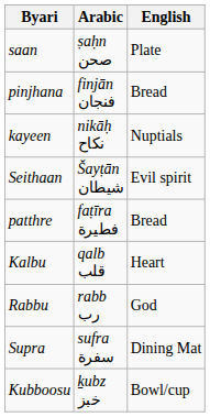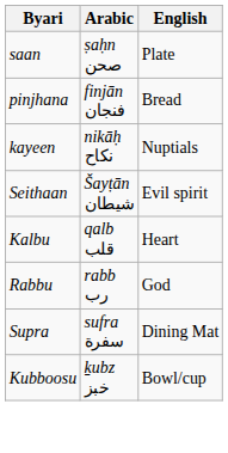 <table class="wikitable">
 <tr>
 <th><strong>Byari </strong></th>
 <th><strong>Arabic</strong></th>
 <th><strong>English</strong></th>
 </tr>
 <tr>
 <td><em>saan</em></td>
 <td><em>ṣaḥn</em><br>صحن</td>
 <td>Plate</td>
 </tr>
 <tr>
 <td><em>pinjhana</em></td>
 <td><em>finjān</em><br>فنجان</td>
 <td>Bread</td>
 </tr>
 <tr>
 <td><em>kayeen</em></td>
 <td><em>nikāḥ</em><br>نكاح</td>
 <td>Nuptials</td>
 </tr>
 <tr>
 <td><em>Seithaan</em></td>
 <td><em>Šayṭān</em><br>شيطان</td>
 <td>Evil spirit</td>
 </tr>
 <tr>
-<td><em>patthre</em></td>
-<td><em>faṭīra</em><br>فطيرة</td>
-<td>Bread</td>
-</tr>
-<tr>
 <td><em>Kalbu</em></td>
 <td><em>qalb</em><br>قلب</td>
 <td>Heart</td>
 </tr>
 <tr>
 <td><em>Rabbu</em></td>
 <td><em>rabb</em><br>رب</td>
 <td>God</td>
 </tr>
 <tr>
 <td><em>Supra</em></td>
 <td><em>sufra</em><br>سفرة</td>
 <td>Dining Mat</td>
 </tr>
 <tr>
 <td><em>Kubboosu</em></td>
 <td><em>ḵubz</em><br>خبز</td>
 <td>Bowl/cup</td>
 </tr>
 </table>
